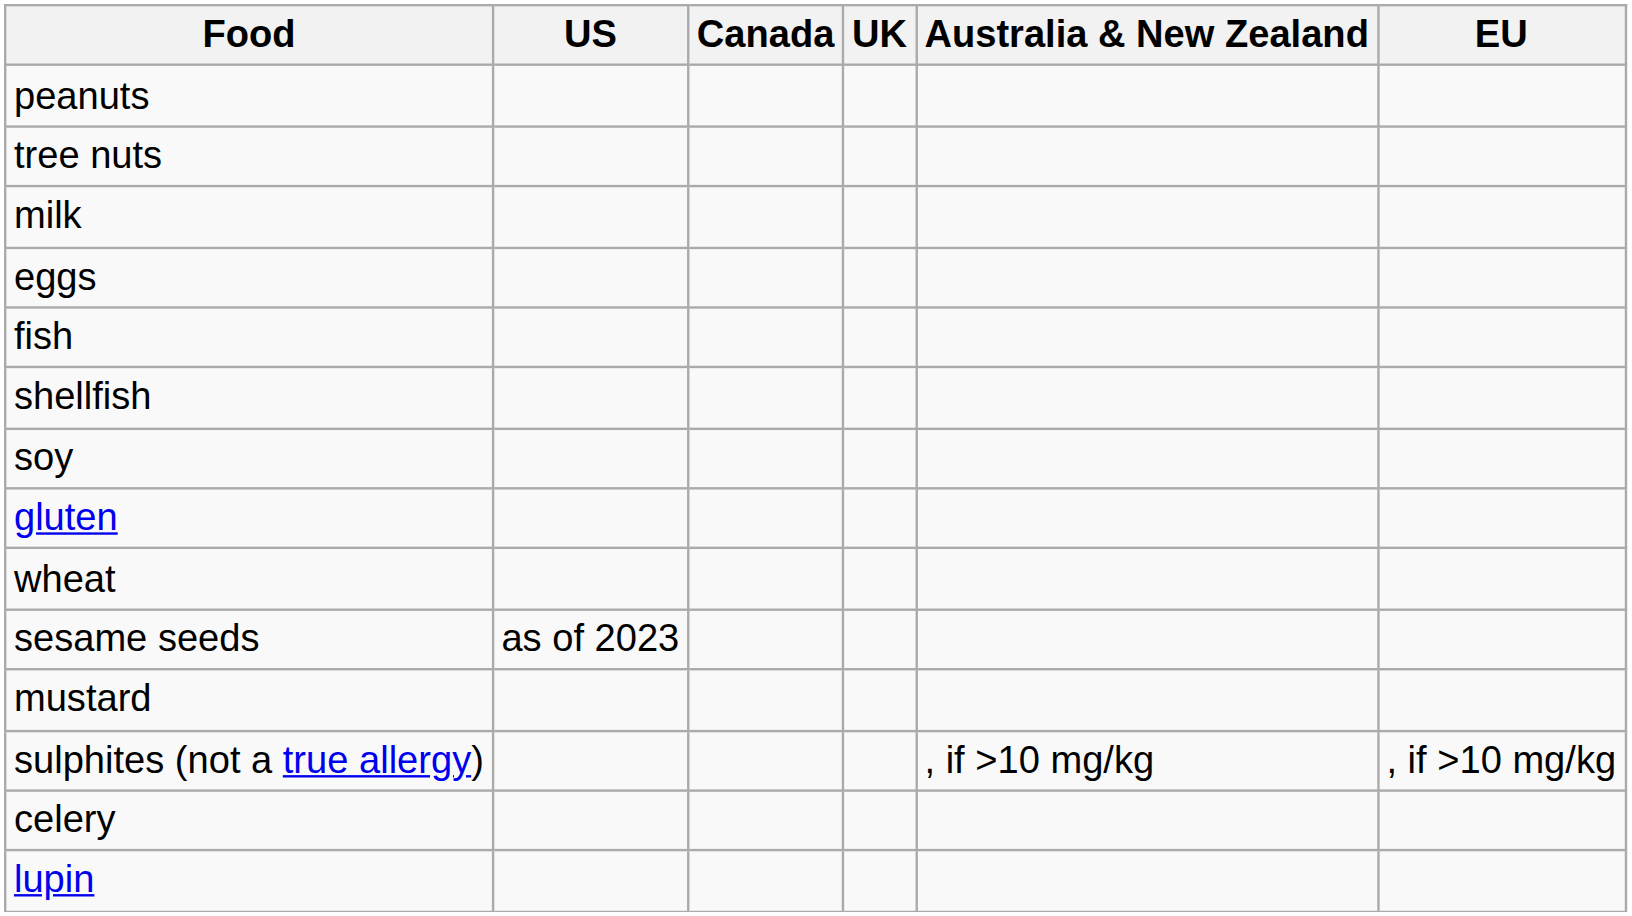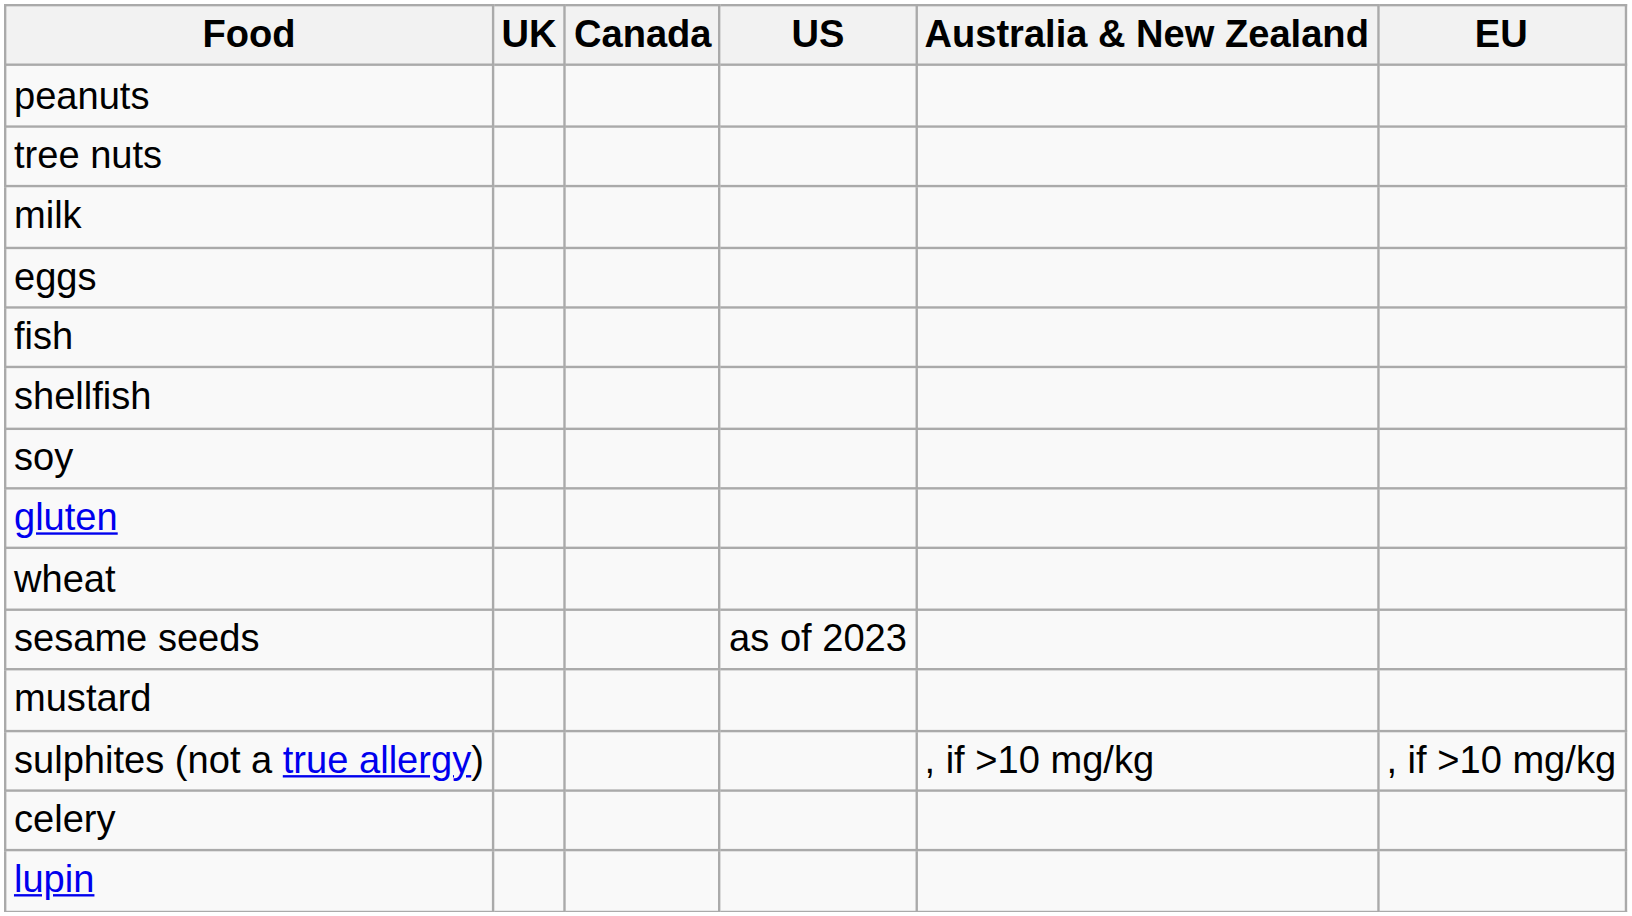 <table class="wikitable">
 <tr>
 <th>Food</th>
+<th>UK</th>
+<th>Canada</th>
 <th>US</th>
-<th>Canada</th>
-<th>UK</th>
 <th>Australia & New Zealand</th>
 <th>EU</th>
 </tr>
 <tr>
 <td>peanuts</td>
 <td></td>
 <td></td>
 <td></td>
 <td></td>
 <td></td>
 </tr>
 <tr>
 <td>tree nuts</td>
 <td></td>
 <td></td>
 <td></td>
 <td></td>
 <td></td>
 </tr>
 <tr>
 <td>milk</td>
 <td></td>
 <td></td>
 <td></td>
 <td></td>
 <td></td>
 </tr>
 <tr>
 <td>eggs</td>
 <td></td>
 <td></td>
 <td></td>
 <td></td>
 <td></td>
 </tr>
 <tr>
 <td>fish</td>
 <td></td>
 <td></td>
 <td></td>
 <td></td>
 <td></td>
 </tr>
 <tr>
 <td>shellfish</td>
 <td></td>
 <td></td>
 <td></td>
 <td></td>
 <td></td>
 </tr>
 <tr>
 <td>soy</td>
 <td></td>
 <td></td>
 <td></td>
 <td></td>
 <td></td>
 </tr>
 <tr>
 <td><a href='#'>gluten</a></td>
 <td></td>
 <td></td>
 <td></td>
 <td></td>
 <td></td>
 </tr>
 <tr>
 <td>wheat</td>
 <td></td>
 <td></td>
 <td></td>
 <td></td>
 <td></td>
 </tr>
 <tr>
 <td>sesame seeds</td>
-<td> as of 2023</td>
 <td></td>
 <td></td>
+<td> as of 2023</td>
 <td></td>
 <td></td>
 </tr>
 <tr>
 <td>mustard</td>
 <td></td>
 <td></td>
 <td></td>
 <td></td>
 <td></td>
 </tr>
 <tr>
 <td>sulphites (not a <a href='#'>true allergy</a>)</td>
 <td></td>
 <td></td>
 <td></td>
 <td>, if >10 mg/kg</td>
 <td>, if >10 mg/kg</td>
 </tr>
 <tr>
 <td>celery</td>
 <td></td>
 <td></td>
 <td></td>
 <td></td>
 <td></td>
 </tr>
 <tr>
 <td><a href='#'>lupin</a></td>
 <td></td>
 <td></td>
 <td></td>
 <td></td>
 <td></td>
 </tr>
 </table>
